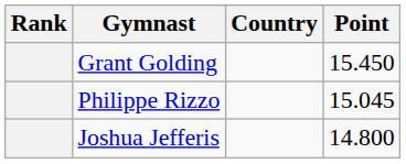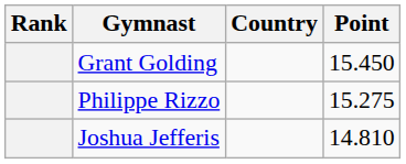 <table class="wikitable sortable">
 <tr>
 <th>Rank</th>
 <th>Gymnast</th>
 <th>Country</th>
 <th>Point</th>
 </tr>
 <tr>
 <th></th>
 <td><a href='#'>Grant Golding</a></td>
 <td></td>
 <td>15.450</td>
 </tr>
 <tr>
 <th></th>
 <td><a href='#'>Philippe Rizzo</a></td>
 <td></td>
-<td>15.045</td>
+<td>15.275</td>
 </tr>
 <tr>
 <th></th>
 <td><a href='#'>Joshua Jefferis</a></td>
 <td></td>
-<td>14.800</td>
+<td>14.810</td>
 </tr>
 </table>
